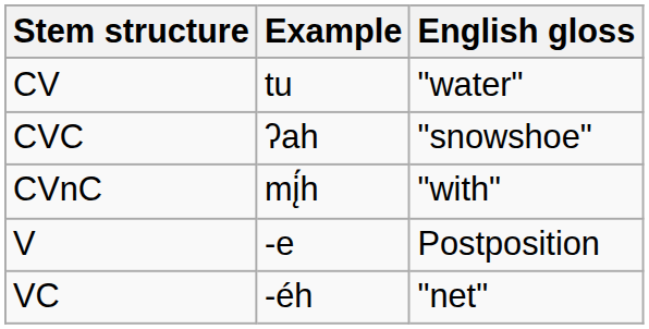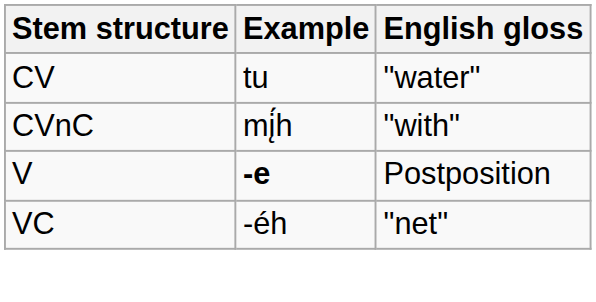 <table class="wikitable">
 <tr>
 <th>Stem structure</th>
 <th>Example</th>
 <th>English gloss</th>
 </tr>
 <tr>
 <td>CV</td>
 <td>tu</td>
 <td>"water"</td>
 </tr>
 <tr>
-<td>CVC</td>
-<td>ʔah</td>
-<td>"snowshoe"</td>
-</tr>
-<tr>
 <td>CVnC</td>
 <td>mį́h</td>
 <td>"with"</td>
 </tr>
 <tr>
 <td>V</td>
-<td>-e</td>
+<td><strong>-e</strong></td>
 <td>Postposition</td>
 </tr>
 <tr>
 <td>VC</td>
 <td>-éh</td>
 <td>"net"</td>
 </tr>
 </table>
